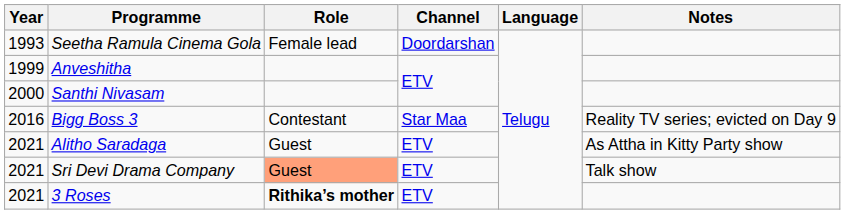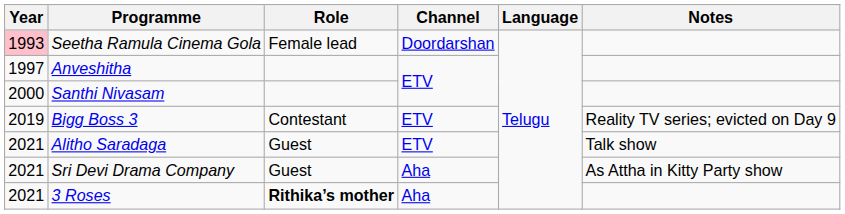 <table class="wikitable" style="font-size: 95%;">
 <tr>
 <th>Year</th>
 <th>Programme</th>
 <th>Role</th>
 <th>Channel</th>
 <th>Language</th>
 <th>Notes</th>
 </tr>
 <tr>
-<td>1993</td>
+<td style="background: pink;">1993</td>
 <td><em>Seetha Ramula Cinema Gola</em></td>
 <td>Female lead</td>
 <td><a href='#'>Doordarshan</a></td>
 <td rowspan="7"><a href='#'>Telugu</a></td>
 <td></td>
 </tr>
 <tr>
-<td>1999</td>
+<td>1997</td>
 <td><em><a href='#'>Anveshitha</a></em></td>
 <td></td>
 <td rowspan="2"><a href='#'>ETV</a></td>
 <td></td>
 </tr>
 <tr>
 <td>2000</td>
 <td><a href='#'><em>Santhi Nivasam</em></a></td>
 <td></td>
 <td></td>
 </tr>
 <tr>
-<td>2016</td>
+<td>2019</td>
 <td><em><a href='#'>Bigg Boss 3</a></em></td>
 <td>Contestant</td>
-<td><a href='#'>Star Maa</a></td>
+<td><a href='#'>ETV</a></td>
 <td>Reality TV series; evicted on Day 9</td>
 </tr>
 <tr>
 <td>2021</td>
 <td><em><a href='#'>Alitho Saradaga</a></em></td>
 <td>Guest</td>
 <td><a href='#'>ETV</a></td>
-<td>As Attha in Kitty Party show</td>
+<td>Talk show</td>
 </tr>
 <tr>
 <td>2021</td>
 <td><em>Sri Devi Drama Company</em></td>
-<td style="background: lightsalmon;">Guest</td>
-<td><a href='#'>ETV</a></td>
-<td>Talk show</td>
+<td>Guest</td>
+<td><a href='#'>Aha</a></td>
+<td>As Attha in Kitty Party show</td>
 </tr>
 <tr>
 <td>2021</td>
 <td><a href='#'><em>3 Roses</em></a></td>
 <td><strong>Rithika’s mother</strong></td>
-<td><a href='#'>ETV</a></td>
+<td><a href='#'>Aha</a></td>
 <td></td>
 </tr>
 </table>
